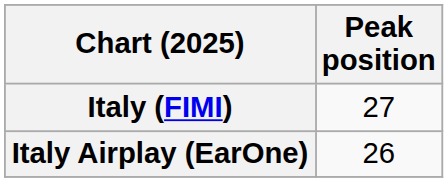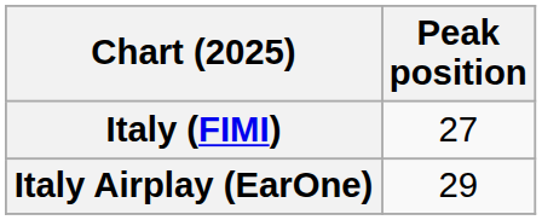 <table class="wikitable sortable plainrowheaders" style="text-align:center">
 <tr>
 <th scope="col">Chart (2025)</th>
 <th scope="col">Peak<br>position</th>
 </tr>
 <tr>
 <th scope="row">Italy (<a href='#'>FIMI</a>)</th>
 <td>27</td>
 </tr>
 <tr>
 <th scope="row">Italy Airplay (EarOne)</th>
-<td>26</td>
+<td>29</td>
 </tr>
 </table>
